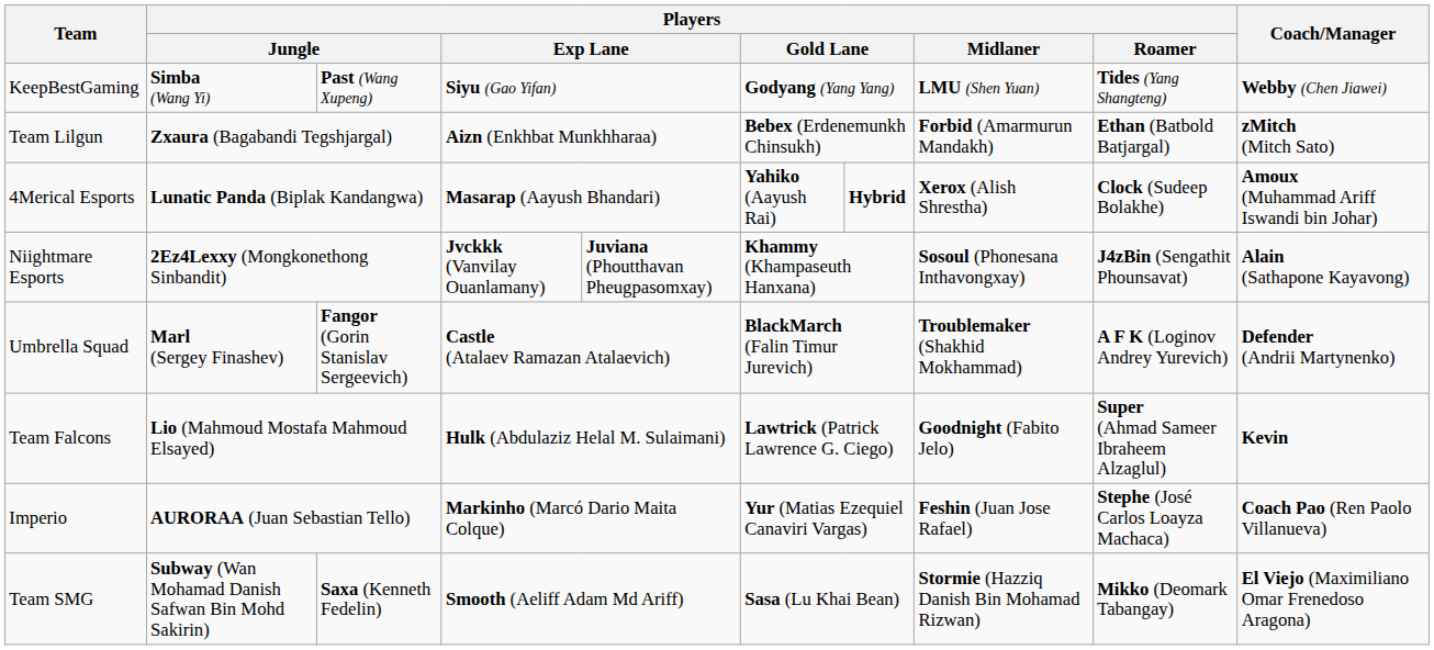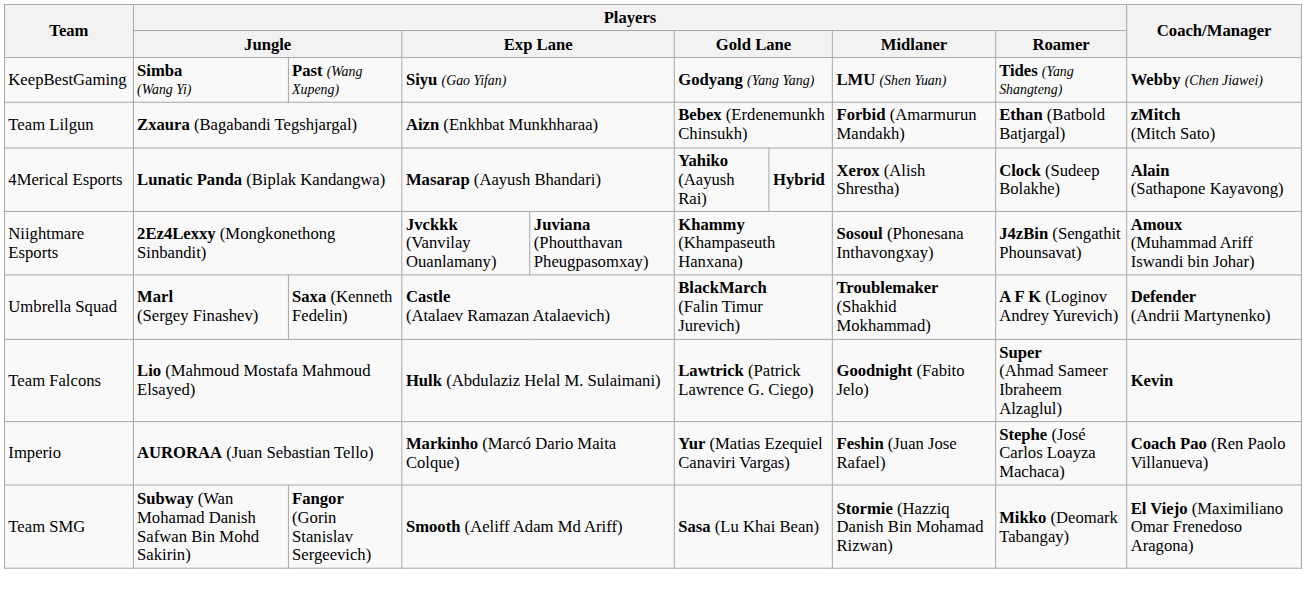 <table class="wikitable">
 <tr>
 <th rowspan="2">Team</th>
 <th colspan="8">Players</th>
 <th rowspan="2">Coach/Manager</th>
 </tr>
 <tr>
 <th colspan="2">Jungle</th>
 <th colspan="2">Exp Lane</th>
 <th colspan="2">Gold Lane</th>
 <th>Midlaner</th>
 <th>Roamer</th>
 </tr>
 <tr>
 <td> KeepBestGaming</td>
 <td> <strong>Simba</strong><br><em><small>(Wang Yi)</small></em></td>
 <td> <strong>Past</strong> <em><small>(Wang Xupeng)</small></em></td>
 <td colspan="2"><strong>Siyu</strong> <em><small>(Gao Yifan)</small></em></td>
 <td colspan="2"><strong>Godyang</strong> <em><small>(Yang Yang)</small></em></td>
 <td> <strong>LMU</strong> <em><small>(Shen Yuan)</small></em></td>
 <td><strong>Tides</strong> <em><small>(Yang Shangteng)</small></em></td>
 <td> <strong>Webby</strong> <em><small>(Chen Jiawei)</small></em></td>
 </tr>
 <tr>
 <td> Team Lilgun</td>
 <td colspan="2"> <strong>Zxaura</strong> (Bagabandi Tegshjargal)</td>
 <td colspan="2"> <strong>Aizn</strong> (Enkhbat Munkhharaa)</td>
 <td colspan="2"> <strong>Bebex</strong> (Erdenemunkh Chinsukh)</td>
 <td> <strong>Forbid</strong> (Amarmurun Mandakh)</td>
 <td> <strong>Ethan</strong> (Batbold Batjargal)</td>
 <td> <strong>zMitch</strong><br>(Mitch Sato)</td>
 </tr>
 <tr>
 <td> 4Merical Esports</td>
 <td colspan="2"> <strong>Lunatic Panda</strong> (Biplak Kandangwa)</td>
 <td colspan="2"> <strong>Masarap</strong> (Aayush Bhandari)</td>
 <td> <strong>Yahiko</strong> (Aayush Rai)</td>
 <td> <strong>Hybrid</strong></td>
 <td> <strong>Xerox</strong> (Alish Shrestha)</td>
 <td> <strong>Clock</strong> (Sudeep Bolakhe)</td>
-<td> <strong>Amoux</strong><br>(Muhammad Ariff Iswandi bin Johar)</td>
+<td> <strong>Alain</strong><br>(Sathapone Kayavong)</td>
 </tr>
 <tr>
 <td> Niightmare Esports</td>
 <td colspan="2"> <strong>2Ez4Lexxy</strong> (Mongkonethong Sinbandit)</td>
 <td> <strong>Jvckkk</strong> (Vanvilay Ouanlamany)</td>
 <td> <strong>Juviana</strong><br>(Phoutthavan Pheugpasomxay)</td>
 <td colspan="2"> <strong>Khammy</strong> (Khampaseuth Hanxana)</td>
 <td> <strong>Sosoul</strong> (Phonesana Inthavongxay)</td>
 <td> <strong>J4zBin</strong> (Sengathit Phounsavat)</td>
-<td> <strong>Alain</strong><br>(Sathapone Kayavong)</td>
+<td> <strong>Amoux</strong><br>(Muhammad Ariff Iswandi bin Johar)</td>
 </tr>
 <tr>
 <td> Umbrella Squad</td>
 <td> <strong>Marl</strong><br>(Sergey Finashev)</td>
-<td> <strong>Fangor</strong><br>(Gorin Stanislav Sergeevich)</td>
+<td> <strong>Saxa</strong> (Kenneth Fedelin)</td>
 <td colspan="2"> <strong>Castle</strong><br>(Atalaev Ramazan Atalaevich)</td>
 <td colspan="2"> <strong>BlackMarch</strong><br>(Falin Timur Jurevich)</td>
 <td> <strong>Troublemaker</strong><br>(Shakhid Mokhammad)</td>
 <td> <strong>A F K</strong> (Loginov Andrey Yurevich)</td>
 <td> <strong>Defender</strong><br>(Andrii Martynenko)</td>
 </tr>
 <tr>
 <td> Team Falcons</td>
 <td colspan="2"> <strong>Lio</strong> (Mahmoud Mostafa Mahmoud Elsayed)</td>
 <td colspan="2"> <strong>Hulk</strong> (Abdulaziz Helal M. Sulaimani)</td>
 <td colspan="2"> <strong>Lawtrick</strong> (Patrick Lawrence G. Ciego)</td>
 <td> <strong>Goodnight</strong> (Fabito Jelo)</td>
 <td> <strong>Super</strong><br>(Ahmad Sameer Ibraheem Alzaglul)</td>
 <td><strong> Kevin</strong></td>
 </tr>
 <tr>
 <td> Imperio</td>
 <td colspan="2"> <strong>AURORAA</strong> (Juan Sebastian Tello)</td>
 <td colspan="2"> <strong>Markinho</strong> (Marcó Dario Maita Colque)</td>
 <td colspan="2"> <strong>Yur</strong> (Matias Ezequiel Canaviri Vargas)</td>
 <td> <strong>Feshin</strong> (Juan Jose Rafael)</td>
 <td> <strong>Stephe</strong> (José Carlos Loayza Machaca)</td>
 <td> <strong>Coach Pao</strong> (Ren Paolo Villanueva)</td>
 </tr>
 <tr>
 <td> Team SMG</td>
 <td> <strong>Subway</strong> (Wan Mohamad Danish Safwan Bin Mohd Sakirin)</td>
-<td> <strong>Saxa</strong> (Kenneth Fedelin)</td>
+<td> <strong>Fangor</strong><br>(Gorin Stanislav Sergeevich)</td>
 <td colspan="2"> <strong>Smooth</strong> (Aeliff Adam Md Ariff)</td>
 <td colspan="2"> <strong>Sasa</strong> (Lu Khai Bean)</td>
 <td> <strong>Stormie</strong> (Hazziq Danish Bin Mohamad Rizwan)</td>
 <td> <strong>Mikko</strong> (Deomark Tabangay)</td>
 <td> <strong>El Viejo</strong> (Maximiliano Omar Frenedoso Aragona)</td>
 </tr>
 </table>
